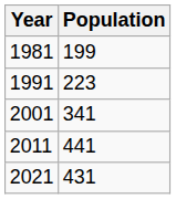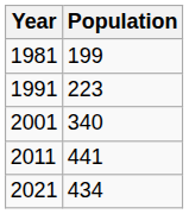 <table class="wikitable">
 <tr>
 <th>Year</th>
 <th>Population</th>
 </tr>
 <tr>
 <td>1981</td>
 <td>199</td>
 </tr>
 <tr>
 <td>1991</td>
 <td>223</td>
 </tr>
 <tr>
 <td>2001</td>
-<td>341</td>
+<td>340</td>
 </tr>
 <tr>
 <td>2011</td>
 <td>441</td>
 </tr>
 <tr>
 <td>2021</td>
-<td>431</td>
+<td>434</td>
 </tr>
 </table>
